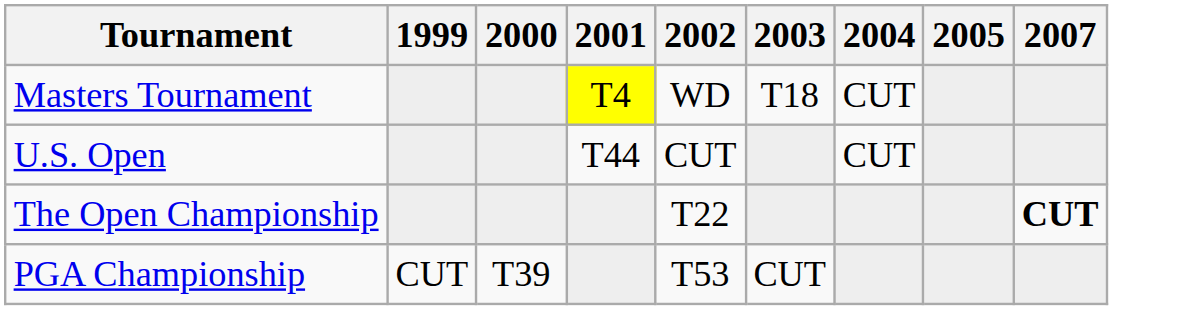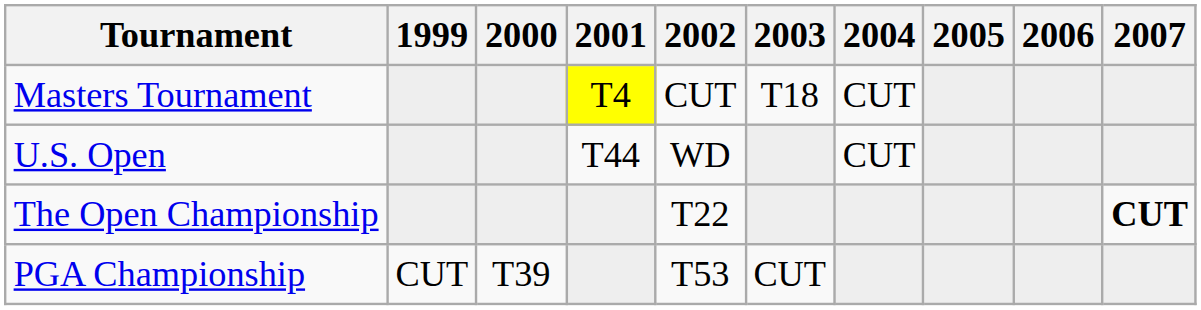 <table class="wikitable" style="font-size:95%;text-align:center;">
 <tr>
 <th>Tournament</th>
 <th>1999</th>
 <th>2000</th>
 <th>2001</th>
 <th>2002</th>
 <th>2003</th>
 <th>2004</th>
 <th>2005</th>
+<th>2006</th>
 <th>2007</th>
 </tr>
 <tr>
 <td align=left><a href='#'>Masters Tournament</a></td>
 <td style="background:#eeeeee;"></td>
 <td style="background:#eeeeee;"></td>
 <td style="background:yellow;">T4</td>
-<td>WD</td>
+<td>CUT</td>
 <td>T18</td>
 <td>CUT</td>
+<td style="background:#eeeeee;"></td>
 <td style="background:#eeeeee;"></td>
 <td style="background:#eeeeee;"></td>
 </tr>
 <tr>
 <td align=left><a href='#'>U.S. Open</a></td>
 <td style="background:#eeeeee;"></td>
 <td style="background:#eeeeee;"></td>
 <td>T44</td>
+<td>WD</td>
+<td style="background:#eeeeee;"></td>
 <td>CUT</td>
 <td style="background:#eeeeee;"></td>
-<td>CUT</td>
 <td style="background:#eeeeee;"></td>
 <td style="background:#eeeeee;"></td>
 </tr>
 <tr>
 <td align=left><a href='#'>The Open Championship</a></td>
 <td style="background:#eeeeee;"></td>
 <td style="background:#eeeeee;"></td>
 <td style="background:#eeeeee;"></td>
 <td>T22</td>
+<td style="background:#eeeeee;"></td>
 <td style="background:#eeeeee;"></td>
 <td style="background:#eeeeee;"></td>
 <td style="background:#eeeeee;"></td>
 <td><strong>CUT</strong></td>
 </tr>
 <tr>
 <td align=left><a href='#'>PGA Championship</a></td>
 <td>CUT</td>
 <td>T39</td>
 <td style="background:#eeeeee;"></td>
 <td>T53</td>
 <td>CUT</td>
 <td style="background:#eeeeee;"></td>
 <td style="background:#eeeeee;"></td>
 <td style="background:#eeeeee;"></td>
+<td style="background:#eeeeee;"></td>
 </tr>
 </table>
